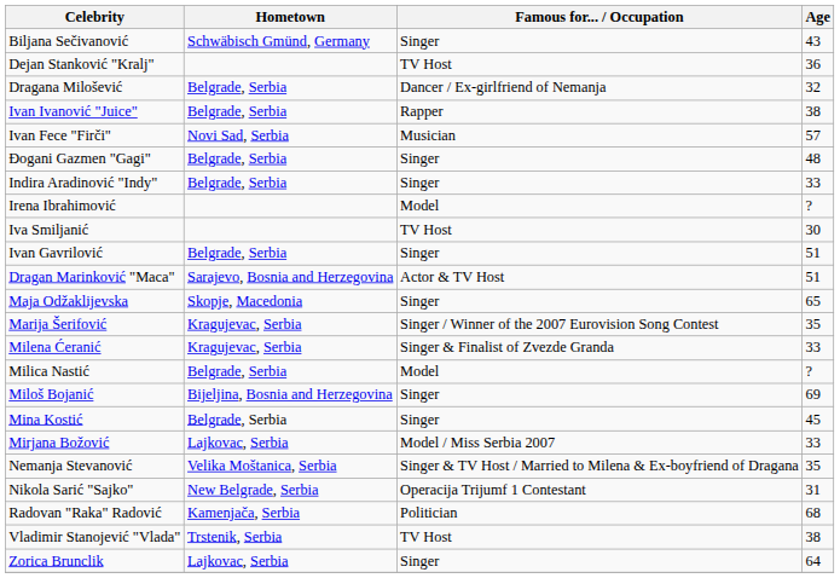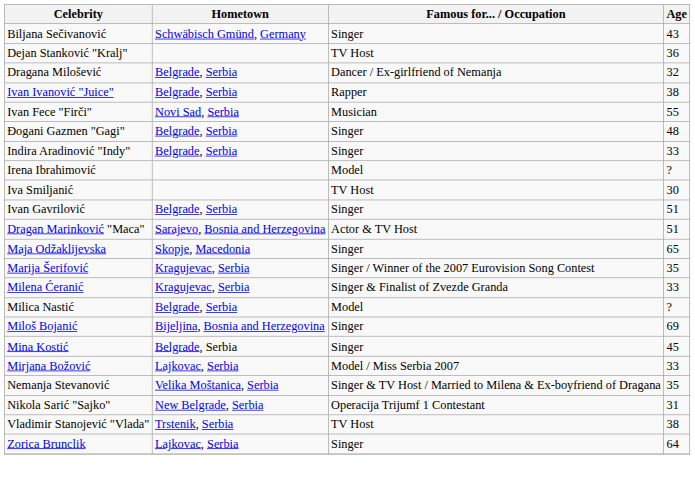 <table class=wikitable>
 <tr>
 <th>Celebrity</th>
 <th>Hometown</th>
 <th>Famous for... / Occupation</th>
 <th>Age</th>
 </tr>
 <tr>
 <td>Biljana Sečivanović</td>
 <td><a href='#'>Schwäbisch Gmünd</a>, <a href='#'>Germany</a></td>
 <td>Singer</td>
 <td>43</td>
 </tr>
 <tr>
 <td>Dejan Stanković "Kralj"</td>
 <td></td>
 <td>TV Host</td>
 <td>36</td>
 </tr>
 <tr>
 <td>Dragana Milošević</td>
 <td><a href='#'>Belgrade</a>, <a href='#'>Serbia</a></td>
 <td>Dancer / Ex-girlfriend of Nemanja</td>
 <td>32</td>
 </tr>
 <tr>
 <td><a href='#'>Ivan Ivanović "Juice"</a></td>
 <td><a href='#'>Belgrade</a>, <a href='#'>Serbia</a></td>
 <td>Rapper</td>
 <td>38</td>
 </tr>
 <tr>
 <td>Ivan Fece "Firči"</td>
 <td><a href='#'>Novi Sad</a>, <a href='#'>Serbia</a></td>
 <td>Musician</td>
-<td>57</td>
+<td>55</td>
 </tr>
 <tr>
 <td>Đogani Gazmen "Gagi"</td>
 <td><a href='#'>Belgrade</a>, <a href='#'>Serbia</a></td>
 <td>Singer</td>
 <td>48</td>
 </tr>
 <tr>
 <td>Indira Aradinović "Indy"</td>
 <td><a href='#'>Belgrade</a>, <a href='#'>Serbia</a></td>
 <td>Singer</td>
 <td>33</td>
 </tr>
 <tr>
 <td>Irena Ibrahimović</td>
 <td></td>
 <td>Model</td>
 <td>?</td>
 </tr>
 <tr>
 <td>Iva Smiljanić</td>
 <td></td>
 <td>TV Host</td>
 <td>30</td>
 </tr>
 <tr>
 <td>Ivan Gavrilović</td>
 <td><a href='#'>Belgrade</a>, <a href='#'>Serbia</a></td>
 <td>Singer</td>
 <td>51</td>
 </tr>
 <tr>
 <td><a href='#'>Dragan Marinković</a> "Maca"</td>
 <td><a href='#'>Sarajevo</a>, <a href='#'>Bosnia and Herzegovina</a></td>
 <td>Actor & TV Host</td>
 <td>51</td>
 </tr>
 <tr>
 <td><a href='#'>Maja Odžaklijevska</a></td>
 <td><a href='#'>Skopje</a>, <a href='#'>Macedonia</a></td>
 <td>Singer</td>
 <td>65</td>
 </tr>
 <tr>
 <td><a href='#'>Marija Šerifović</a></td>
 <td><a href='#'>Kragujevac</a>, <a href='#'>Serbia</a></td>
 <td>Singer / Winner of the 2007 Eurovision Song Contest</td>
 <td>35</td>
 </tr>
 <tr>
 <td><a href='#'>Milena Ćeranić</a></td>
 <td><a href='#'>Kragujevac</a>, <a href='#'>Serbia</a></td>
 <td>Singer & Finalist of Zvezde Granda</td>
 <td>33</td>
 </tr>
 <tr>
 <td>Milica Nastić</td>
 <td><a href='#'>Belgrade</a>, <a href='#'>Serbia</a></td>
 <td>Model</td>
 <td>?</td>
 </tr>
 <tr>
 <td><a href='#'>Miloš Bojanić</a></td>
 <td><a href='#'>Bijeljina</a>, <a href='#'>Bosnia and Herzegovina</a></td>
 <td>Singer</td>
 <td>69</td>
 </tr>
 <tr>
 <td><a href='#'>Mina Kostić</a></td>
 <td><a href='#'>Belgrade</a>, Serbia</td>
 <td>Singer</td>
 <td>45</td>
 </tr>
 <tr>
 <td><a href='#'>Mirjana Božović</a></td>
 <td><a href='#'>Lajkovac</a>, <a href='#'>Serbia</a></td>
 <td>Model / Miss Serbia 2007</td>
 <td>33</td>
 </tr>
 <tr>
 <td>Nemanja Stevanović</td>
 <td><a href='#'>Velika Moštanica</a>, <a href='#'>Serbia</a></td>
 <td>Singer & TV Host / Married to Milena & Ex-boyfriend of Dragana</td>
 <td>35</td>
 </tr>
 <tr>
 <td>Nikola Sarić "Sajko"</td>
 <td><a href='#'>New Belgrade</a>, <a href='#'>Serbia</a></td>
 <td>Operacija Trijumf 1 Contestant</td>
 <td>31</td>
 </tr>
 <tr>
-<td>Radovan "Raka" Radović</td>
-<td><a href='#'>Kamenjača</a>, <a href='#'>Serbia</a></td>
-<td>Politician</td>
-<td>68</td>
-</tr>
-<tr>
 <td>Vladimir Stanojević "Vlada"</td>
 <td><a href='#'>Trstenik</a>, <a href='#'>Serbia</a></td>
 <td>TV Host</td>
 <td>38</td>
 </tr>
 <tr>
 <td><a href='#'>Zorica Brunclik</a></td>
 <td><a href='#'>Lajkovac</a>, <a href='#'>Serbia</a></td>
 <td>Singer</td>
 <td>64</td>
 </tr>
 <tr>
 </tr>
 </table>
